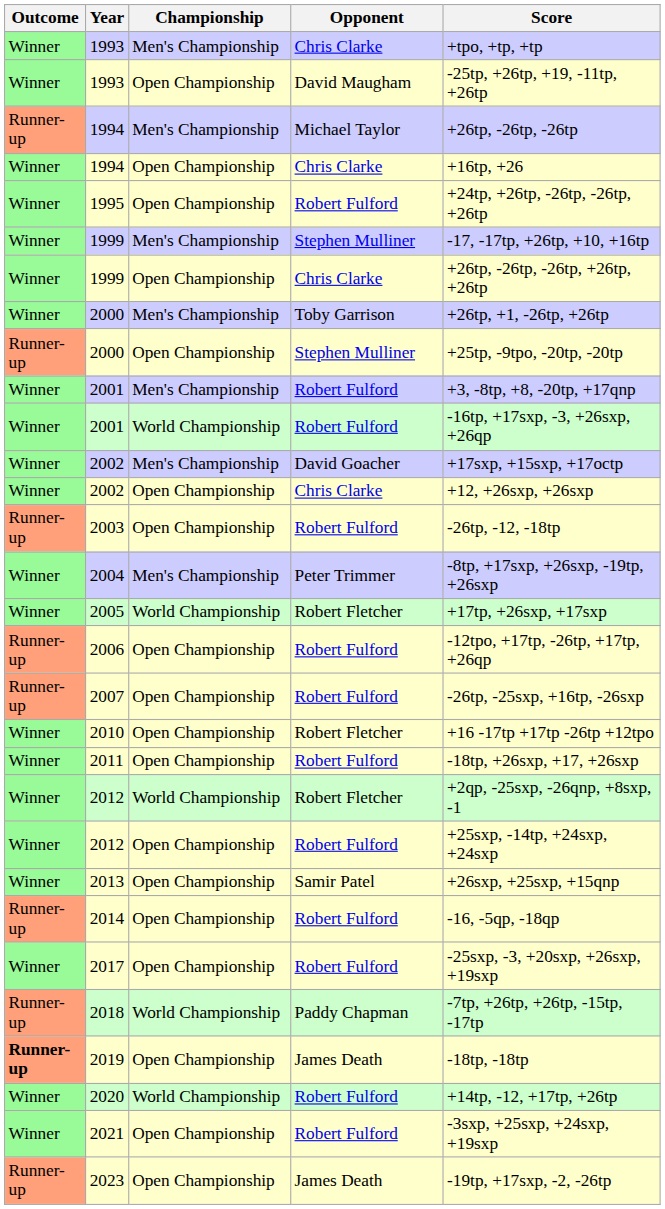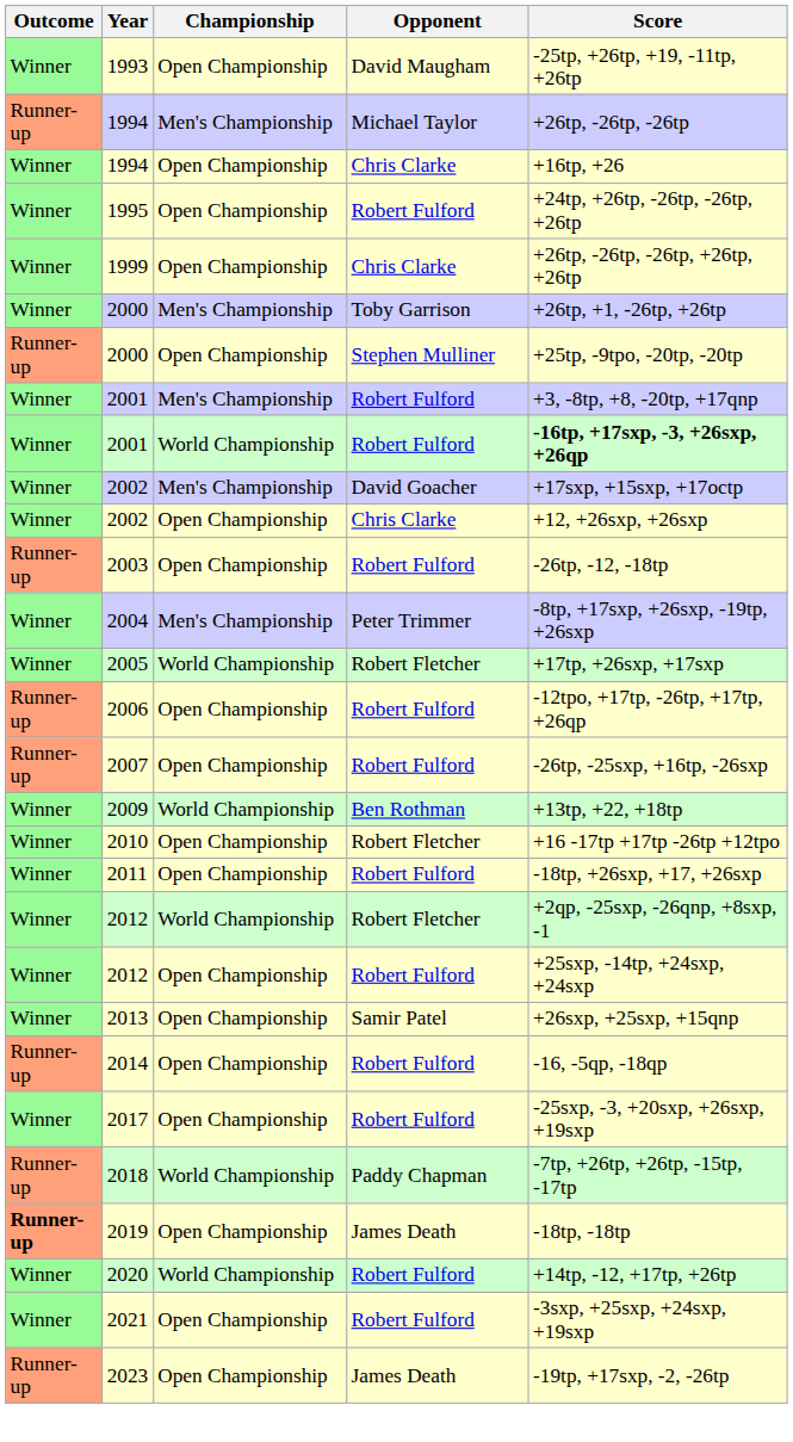 <table class="sortable wikitable">
 <tr>
 <th style="width:70px;">Outcome</th>
 <th style="width:30px;">Year</th>
 <th style="width:160px;">Championship</th>
 <th style="width:160px;">Opponent</th>
 <th style="width:250px;" class="unsortable">Score</th>
-</tr>
-<tr style="background:#ccf;">
-<td style="background:#98FB98;">Winner</td>
-<td>1993</td>
-<td>Men's Championship</td>
-<td><a href='#'>Chris Clarke</a></td>
-<td>+tpo, +tp, +tp</td>
 </tr>
 <tr style="background:#ffc;">
 <td style="background:#98FB98;">Winner</td>
 <td>1993</td>
 <td>Open Championship</td>
 <td>David Maugham</td>
 <td>-25tp, +26tp, +19, -11tp, +26tp</td>
 </tr>
 <tr style="background:#ccf;">
 <td style="background:#FFA07A;">Runner-up</td>
 <td>1994</td>
 <td>Men's Championship</td>
 <td>Michael Taylor</td>
 <td>+26tp, -26tp, -26tp</td>
 </tr>
 <tr style="background:#ffc;">
 <td style="background:#98FB98;">Winner</td>
 <td>1994</td>
 <td>Open Championship</td>
 <td><a href='#'>Chris Clarke</a></td>
 <td>+16tp, +26</td>
 </tr>
 <tr style="background:#ffc;">
 <td style="background:#98FB98;">Winner</td>
 <td>1995</td>
 <td>Open Championship</td>
 <td><a href='#'>Robert Fulford</a></td>
 <td>+24tp, +26tp, -26tp, -26tp, +26tp</td>
-</tr>
-<tr style="background:#ccf;">
-<td style="background:#98FB98;">Winner</td>
-<td>1999</td>
-<td>Men's Championship</td>
-<td><a href='#'>Stephen Mulliner</a></td>
-<td>-17, -17tp, +26tp, +10, +16tp</td>
 </tr>
 <tr style="background:#ffc;">
 <td style="background:#98FB98;">Winner</td>
 <td>1999</td>
 <td>Open Championship</td>
 <td><a href='#'>Chris Clarke</a></td>
 <td>+26tp, -26tp, -26tp, +26tp, +26tp</td>
 </tr>
 <tr style="background:#ccf;">
 <td style="background:#98FB98;">Winner</td>
 <td>2000</td>
 <td>Men's Championship</td>
 <td>Toby Garrison</td>
 <td>+26tp, +1, -26tp, +26tp</td>
 </tr>
 <tr style="background:#ffc;">
 <td style="background:#FFA07A;">Runner-up</td>
 <td>2000</td>
 <td>Open Championship</td>
 <td><a href='#'>Stephen Mulliner</a></td>
 <td>+25tp, -9tpo, -20tp, -20tp</td>
 </tr>
 <tr style="background:#ccf;">
 <td style="background:#98FB98;">Winner</td>
 <td>2001</td>
 <td>Men's Championship</td>
 <td><a href='#'>Robert Fulford</a></td>
 <td>+3, -8tp, +8, -20tp, +17qnp</td>
 </tr>
 <tr style="background:#cfc;">
 <td style="background:#98FB98;">Winner</td>
 <td>2001</td>
 <td>World Championship</td>
 <td><a href='#'>Robert Fulford</a></td>
-<td>-16tp, +17sxp, -3, +26sxp, +26qp</td>
+<td><strong>-16tp, +17sxp, -3, +26sxp, +26qp</strong></td>
 </tr>
 <tr style="background:#ccf;">
 <td style="background:#98FB98;">Winner</td>
 <td>2002</td>
 <td>Men's Championship</td>
 <td>David Goacher</td>
 <td>+17sxp, +15sxp, +17octp</td>
 </tr>
 <tr style="background:#ffc;">
 <td style="background:#98FB98;">Winner</td>
 <td>2002</td>
 <td>Open Championship</td>
 <td><a href='#'>Chris Clarke</a></td>
 <td>+12, +26sxp, +26sxp</td>
 </tr>
 <tr style="background:#ffc;">
 <td style="background:#FFA07A;">Runner-up</td>
 <td>2003</td>
 <td>Open Championship</td>
 <td><a href='#'>Robert Fulford</a></td>
 <td>-26tp, -12, -18tp</td>
 </tr>
 <tr style="background:#ccf;">
 <td style="background:#98FB98;">Winner</td>
 <td>2004</td>
 <td>Men's Championship</td>
 <td>Peter Trimmer</td>
 <td>-8tp, +17sxp, +26sxp, -19tp, +26sxp</td>
 </tr>
 <tr style="background:#cfc;">
 <td style="background:#98FB98;">Winner</td>
 <td>2005</td>
 <td>World Championship</td>
 <td>Robert Fletcher</td>
 <td>+17tp, +26sxp, +17sxp</td>
 </tr>
 <tr style="background:#ffc;">
 <td style="background:#FFA07A;">Runner-up</td>
 <td>2006</td>
 <td>Open Championship</td>
 <td><a href='#'>Robert Fulford</a></td>
 <td>-12tpo, +17tp, -26tp, +17tp, +26qp</td>
 </tr>
 <tr style="background:#ffc;">
 <td style="background:#FFA07A;">Runner-up</td>
 <td>2007</td>
 <td>Open Championship</td>
 <td><a href='#'>Robert Fulford</a></td>
 <td>-26tp, -25sxp, +16tp, -26sxp</td>
+</tr>
+<tr style="background:#cfc;">
+<td style="background:#98FB98;">Winner</td>
+<td>2009</td>
+<td>World Championship</td>
+<td><a href='#'>Ben Rothman</a></td>
+<td>+13tp, +22, +18tp</td>
 </tr>
 <tr style="background:#ffc;">
 <td style="background:#98FB98;">Winner</td>
 <td>2010</td>
 <td>Open Championship</td>
 <td>Robert Fletcher</td>
 <td>+16 -17tp +17tp -26tp +12tpo</td>
 </tr>
 <tr style="background:#ffc;">
 <td style="background:#98FB98;">Winner</td>
 <td>2011</td>
 <td>Open Championship</td>
 <td><a href='#'>Robert Fulford</a></td>
 <td>-18tp, +26sxp, +17, +26sxp</td>
 </tr>
 <tr style="background:#cfc;">
 <td style="background:#98FB98;">Winner</td>
 <td>2012</td>
 <td>World Championship</td>
 <td>Robert Fletcher</td>
 <td>+2qp, -25sxp, -26qnp, +8sxp, -1</td>
 </tr>
 <tr style="background:#ffc;">
 <td style="background:#98FB98;">Winner</td>
 <td>2012</td>
 <td>Open Championship</td>
 <td><a href='#'>Robert Fulford</a></td>
 <td>+25sxp, -14tp, +24sxp, +24sxp</td>
 </tr>
 <tr style="background:#ffc;">
 <td style="background:#98FB98;">Winner</td>
 <td>2013</td>
 <td>Open Championship</td>
 <td>Samir Patel</td>
 <td>+26sxp, +25sxp, +15qnp</td>
 </tr>
 <tr style="background:#ffc;">
 <td style="background:#FFA07A;">Runner-up</td>
 <td>2014</td>
 <td>Open Championship</td>
 <td><a href='#'>Robert Fulford</a></td>
 <td>-16, -5qp, -18qp</td>
 </tr>
 <tr style="background:#ffc;">
 <td style="background:#98FB98;">Winner</td>
 <td>2017</td>
 <td>Open Championship</td>
 <td><a href='#'>Robert Fulford</a></td>
 <td>-25sxp, -3, +20sxp, +26sxp, +19sxp</td>
 </tr>
 <tr style="background:#cfc;">
 <td style="background:#FFA07A;">Runner-up</td>
 <td>2018</td>
 <td>World Championship</td>
 <td>Paddy Chapman</td>
 <td>-7tp, +26tp, +26tp, -15tp, -17tp</td>
 </tr>
 <tr style="background:#ffc;">
 <td style="background:#FFA07A;"><strong>Runner-up</strong></td>
 <td>2019</td>
 <td>Open Championship</td>
 <td>James Death</td>
 <td>-18tp, -18tp</td>
 </tr>
 <tr style="background:#cfc;">
 <td style="background:#98FB98;">Winner</td>
 <td>2020</td>
 <td>World Championship</td>
 <td><a href='#'>Robert Fulford</a></td>
 <td>+14tp, -12, +17tp, +26tp</td>
 </tr>
 <tr style="background:#ffc;">
 <td style="background:#98FB98;">Winner</td>
 <td>2021</td>
 <td>Open Championship</td>
 <td><a href='#'>Robert Fulford</a></td>
 <td>-3sxp, +25sxp, +24sxp, +19sxp</td>
 </tr>
 <tr style="background:#ffc;">
 <td style="background:#FFA07A;">Runner-up</td>
 <td>2023</td>
 <td>Open Championship</td>
 <td>James Death</td>
 <td>-19tp, +17sxp, -2, -26tp</td>
 </tr>
 </table>
